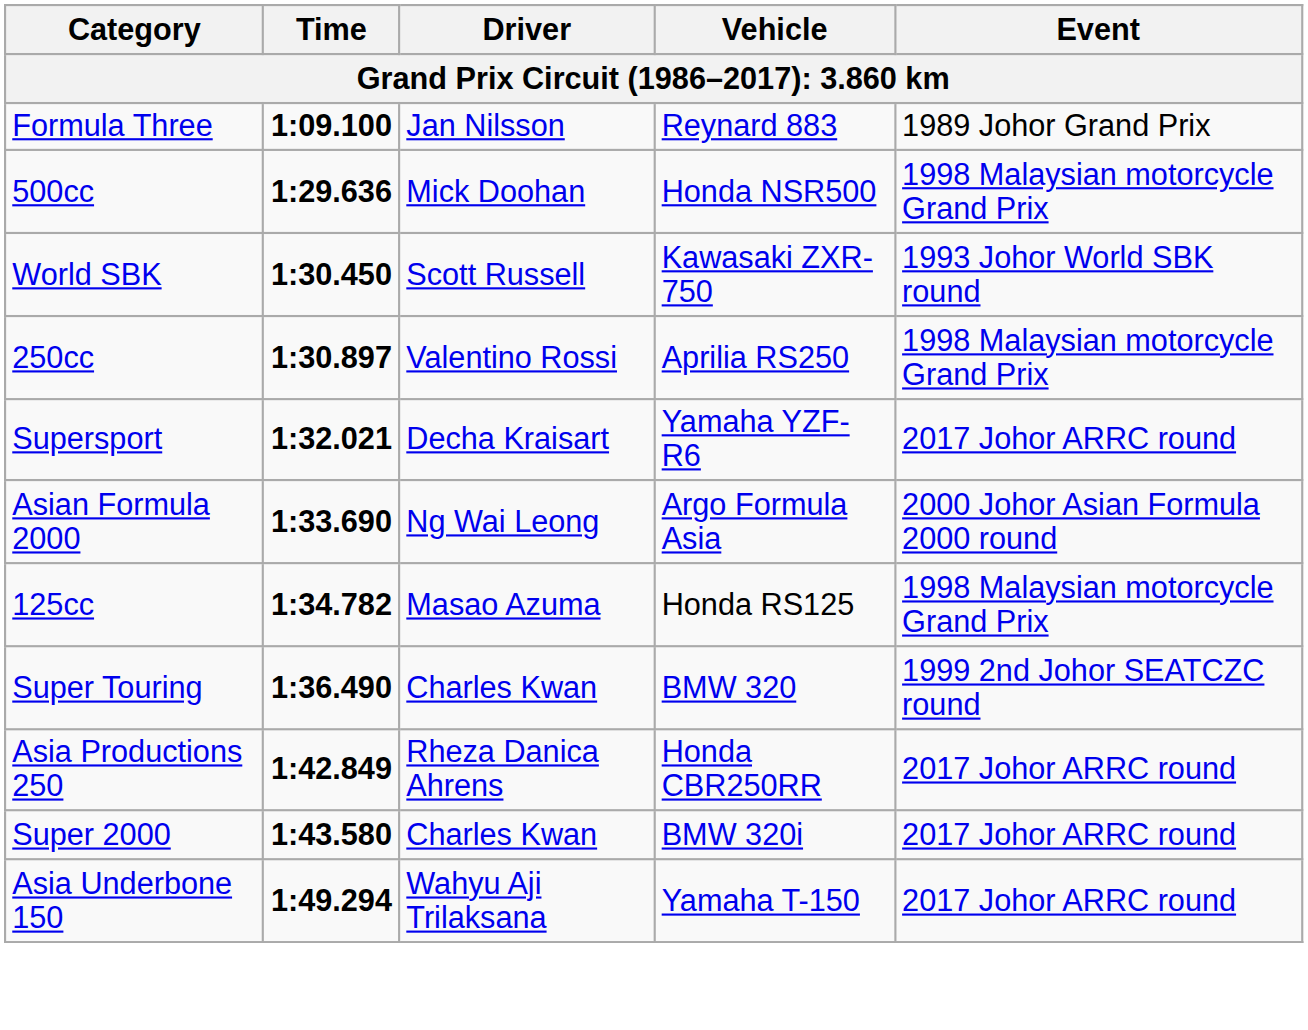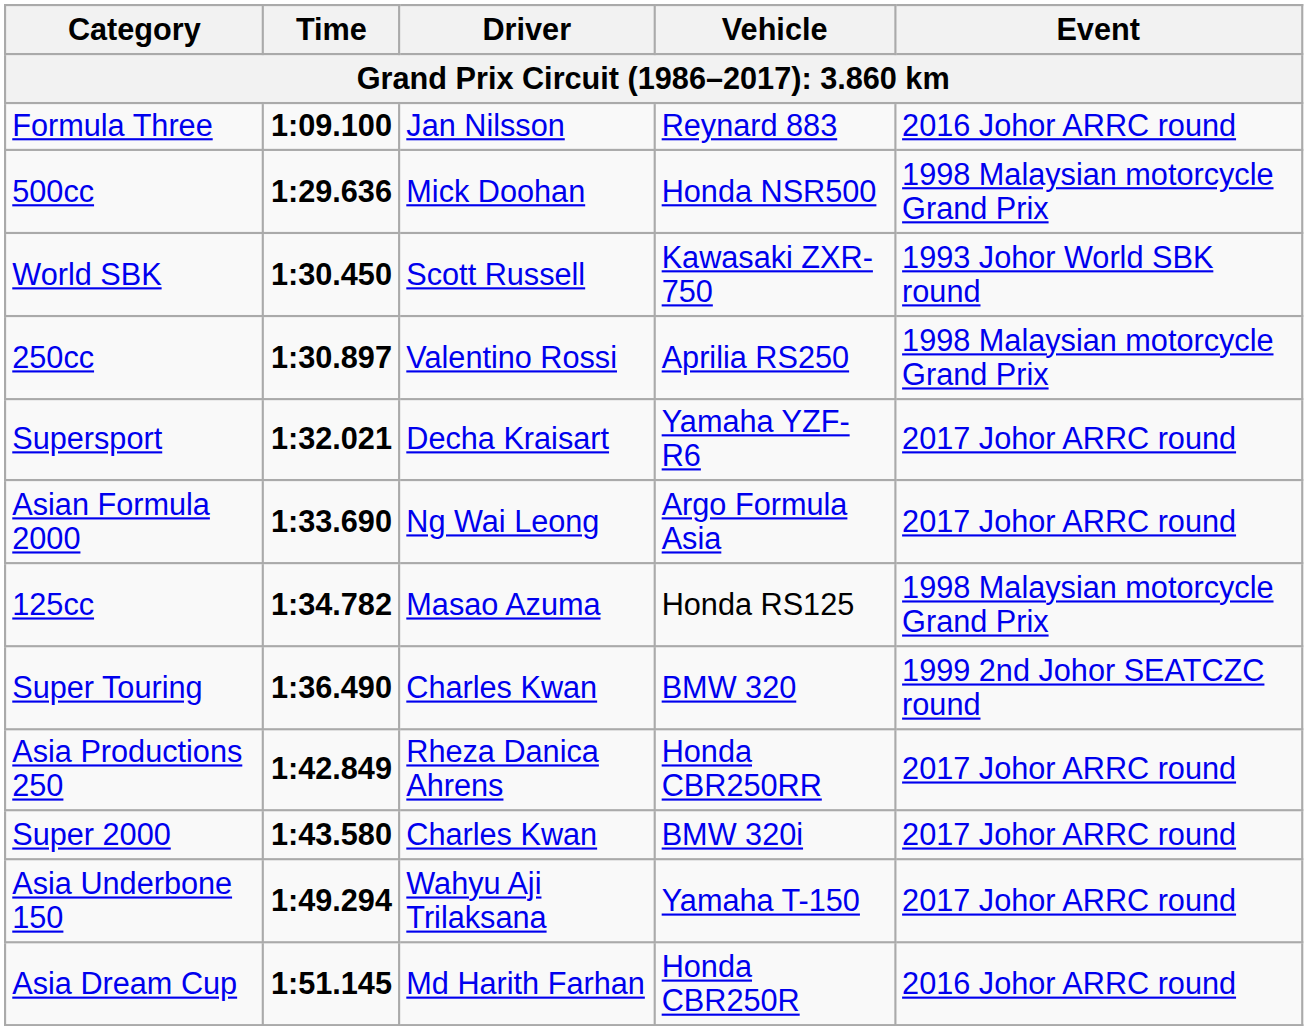 <table class=wikitable style="font-size:90%">
 <tr>
 <th>Category</th>
 <th>Time</th>
 <th>Driver</th>
 <th>Vehicle</th>
 <th>Event</th>
 </tr>
 <tr>
 <th colspan=5>Grand Prix Circuit (1986–2017): 3.860 km</th>
 </tr>
 <tr>
 <td><a href='#'>Formula Three</a></td>
 <td><strong>1:09.100</strong></td>
 <td><a href='#'>Jan Nilsson</a></td>
 <td><a href='#'>Reynard 883</a></td>
-<td>1989 Johor Grand Prix</td>
+<td><a href='#'>2016 Johor ARRC round</a></td>
 </tr>
 <tr>
 <td><a href='#'>500cc</a></td>
 <td><strong>1:29.636</strong></td>
 <td><a href='#'>Mick Doohan</a></td>
 <td><a href='#'>Honda NSR500</a></td>
 <td><a href='#'>1998 Malaysian motorcycle Grand Prix</a></td>
 </tr>
 <tr>
 <td><a href='#'>World SBK</a></td>
 <td><strong>1:30.450</strong></td>
 <td><a href='#'>Scott Russell</a></td>
 <td><a href='#'>Kawasaki ZXR-750</a></td>
 <td><a href='#'>1993 Johor World SBK round</a></td>
 </tr>
 <tr>
 <td><a href='#'>250cc</a></td>
 <td><strong>1:30.897</strong></td>
 <td><a href='#'>Valentino Rossi</a></td>
 <td><a href='#'>Aprilia RS250</a></td>
 <td><a href='#'>1998 Malaysian motorcycle Grand Prix</a></td>
 </tr>
 <tr>
 <td><a href='#'>Supersport</a></td>
 <td><strong>1:32.021</strong></td>
 <td><a href='#'>Decha Kraisart</a></td>
 <td><a href='#'>Yamaha YZF-R6</a></td>
 <td><a href='#'>2017 Johor ARRC round</a></td>
 </tr>
 <tr>
 <td><a href='#'>Asian Formula 2000</a></td>
 <td><strong>1:33.690</strong></td>
 <td><a href='#'>Ng Wai Leong</a></td>
 <td><a href='#'>Argo Formula Asia</a></td>
-<td><a href='#'>2000 Johor Asian Formula 2000 round</a></td>
+<td><a href='#'>2017 Johor ARRC round</a></td>
 </tr>
 <tr>
 <td><a href='#'>125cc</a></td>
 <td><strong>1:34.782</strong></td>
 <td><a href='#'>Masao Azuma</a></td>
 <td>Honda RS125</td>
 <td><a href='#'>1998 Malaysian motorcycle Grand Prix</a></td>
 </tr>
 <tr>
 <td><a href='#'>Super Touring</a></td>
 <td><strong>1:36.490</strong></td>
 <td><a href='#'>Charles Kwan</a></td>
 <td><a href='#'>BMW 320</a></td>
 <td><a href='#'>1999 2nd Johor SEATCZC round</a></td>
 </tr>
 <tr>
 <td><a href='#'>Asia Productions 250</a></td>
 <td><strong>1:42.849</strong></td>
 <td><a href='#'>Rheza Danica Ahrens</a></td>
 <td><a href='#'>Honda CBR250RR</a></td>
 <td><a href='#'>2017 Johor ARRC round</a></td>
 </tr>
 <tr>
 <td><a href='#'>Super 2000</a></td>
 <td><strong>1:43.580</strong></td>
 <td><a href='#'>Charles Kwan</a></td>
 <td><a href='#'>BMW 320i</a></td>
 <td><a href='#'>2017 Johor ARRC round</a></td>
 </tr>
 <tr>
 <td><a href='#'>Asia Underbone 150</a></td>
 <td><strong>1:49.294</strong></td>
 <td><a href='#'>Wahyu Aji Trilaksana</a></td>
 <td><a href='#'>Yamaha T-150</a></td>
 <td><a href='#'>2017 Johor ARRC round</a></td>
 </tr>
 <tr>
+<td><a href='#'>Asia Dream Cup</a></td>
+<td><strong>1:51.145</strong></td>
+<td><a href='#'>Md Harith Farhan</a></td>
+<td><a href='#'>Honda CBR250R</a></td>
+<td><a href='#'>2016 Johor ARRC round</a></td>
+</tr>
+<tr>
 </tr>
 </table>
